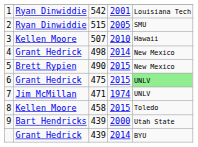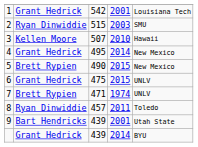 <table class="wikitable">
 <tr>
 </tr>
 <tr>
 <td>1</td>
-<td><a href='#'>Ryan Dinwiddie</a></td>
+<td><a href='#'>Grant Hedrick</a></td>
 <td><abbr>542</abbr></td>
 <td><a href='#'>2001</a></td>
 <td style="font-size:80%;">Louisiana Tech</td>
 </tr>
 <tr>
 <td>2</td>
 <td><a href='#'>Ryan Dinwiddie</a></td>
 <td><abbr>515</abbr></td>
-<td><a href='#'>2005</a></td>
+<td><a href='#'>2003</a></td>
 <td style="font-size:80%;">SMU</td>
 </tr>
 <tr>
 <td>3</td>
 <td><a href='#'>Kellen Moore</a></td>
 <td><abbr>507</abbr></td>
 <td><a href='#'>2010</a></td>
 <td style="font-size:80%;">Hawaii</td>
 </tr>
 <tr>
 <td>4</td>
 <td><a href='#'>Grant Hedrick</a></td>
-<td><abbr>498</abbr></td>
+<td><abbr>495</abbr></td>
 <td><a href='#'>2014</a></td>
 <td style="font-size:80%;">New Mexico</td>
 </tr>
 <tr>
 <td>5</td>
 <td><a href='#'>Brett Rypien</a></td>
 <td><abbr>490</abbr></td>
 <td><a href='#'>2015</a></td>
 <td style="font-size:80%;">New Mexico</td>
 </tr>
 <tr>
 <td>6</td>
 <td><a href='#'>Grant Hedrick</a></td>
 <td><abbr>475</abbr></td>
 <td><a href='#'>2015</a></td>
-<td style="background: lightgreen; font-size:80%;">UNLV</td>
+<td style="font-size:80%;">UNLV</td>
 </tr>
 <tr>
 <td>7</td>
-<td><a href='#'>Jim McMillan</a></td>
+<td><a href='#'>Brett Rypien</a></td>
 <td><abbr>471</abbr></td>
 <td><a href='#'>1974</a></td>
 <td style="font-size:80%;">UNLV</td>
 </tr>
 <tr>
 <td>8</td>
-<td><a href='#'>Kellen Moore</a></td>
-<td><abbr>458</abbr></td>
-<td><a href='#'>2015</a></td>
+<td><a href='#'>Ryan Dinwiddie</a></td>
+<td><abbr>457</abbr></td>
+<td><a href='#'>2011</a></td>
 <td style="font-size:80%;">Toledo</td>
 </tr>
 <tr>
 <td>9</td>
 <td><a href='#'>Bart Hendricks</a></td>
 <td><abbr>439</abbr></td>
-<td><a href='#'>2000</a></td>
+<td><a href='#'>2001</a></td>
 <td style="font-size:80%;">Utah State</td>
 </tr>
 <tr>
 <td></td>
 <td><a href='#'>Grant Hedrick</a></td>
 <td><abbr>439</abbr></td>
 <td><a href='#'>2014</a></td>
 <td style="font-size:80%;">BYU</td>
 </tr>
 </table>
